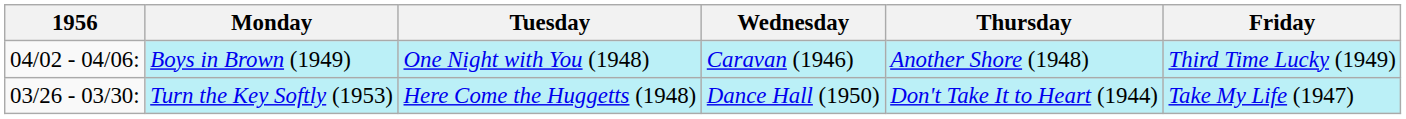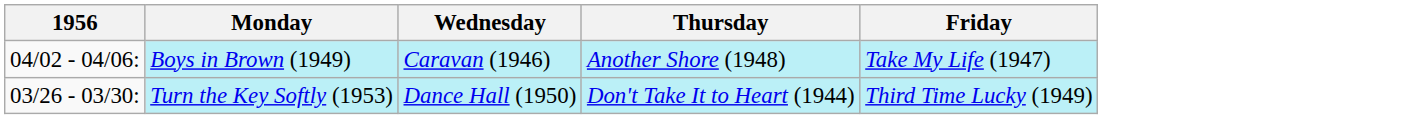 <table class="wikitable">
 <tr>
 <th>1956</th>
 <th>Monday</th>
-<th>Tuesday</th>
 <th>Wednesday</th>
 <th>Thursday</th>
 <th>Friday</th>
 </tr>
 <tr>
 <td>04/02 - 04/06:</td>
 <td bgcolor="#BBF0F7"><em><a href='#'>Boys in Brown</a></em> (1949)</td>
-<td bgcolor="#BBF0F7"><em><a href='#'>One Night with You</a></em> (1948)</td>
 <td bgcolor="#BBF0F7"><em><a href='#'>Caravan</a></em> (1946)</td>
 <td bgcolor="#BBF0F7"><em><a href='#'>Another Shore</a></em> (1948)</td>
-<td bgcolor="#BBF0F7"><em><a href='#'>Third Time Lucky</a></em> (1949)</td>
+<td bgcolor="#BBF0F7"><em><a href='#'>Take My Life</a></em> (1947)</td>
 </tr>
 <tr>
 <td>03/26 - 03/30:</td>
 <td bgcolor="#BBF0F7"><em><a href='#'>Turn the Key Softly</a></em> (1953)</td>
-<td bgcolor="#BBF0F7"><em><a href='#'>Here Come the Huggetts</a></em> (1948)</td>
 <td bgcolor="#BBF0F7"><em><a href='#'>Dance Hall</a></em> (1950)</td>
 <td bgcolor="#BBF0F7"><em><a href='#'>Don't Take It to Heart</a></em> (1944)</td>
-<td bgcolor="#BBF0F7"><em><a href='#'>Take My Life</a></em> (1947)</td>
+<td bgcolor="#BBF0F7"><em><a href='#'>Third Time Lucky</a></em> (1949)</td>
 </tr>
 </table>
